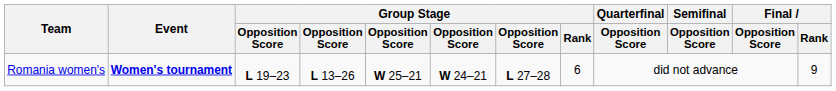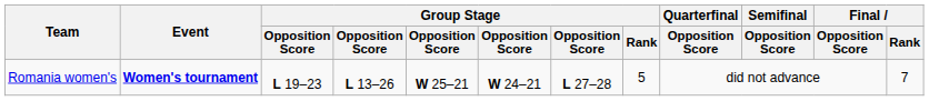 <table class="wikitable" style="font-size:90%">
 <tr>
 <th rowspan=2>Team</th>
 <th rowspan=2>Event</th>
 <th colspan=6>Group Stage</th>
 <th>Quarterfinal</th>
 <th>Semifinal</th>
 <th colspan=2>Final / </th>
 </tr>
 <tr style="font-size:95%">
 <th>Opposition<br>Score</th>
 <th>Opposition<br>Score</th>
 <th>Opposition<br>Score</th>
 <th>Opposition<br>Score</th>
 <th>Opposition<br>Score</th>
 <th>Rank</th>
 <th>Opposition<br>Score</th>
 <th>Opposition<br>Score</th>
 <th>Opposition<br>Score</th>
 <th>Rank</th>
 </tr>
 <tr align=center>
 <td align=left><a href='#'>Romania women's</a></td>
 <td align=left><strong><a href='#'>Women's tournament</a></strong></td>
 <td><br><strong>L</strong> 19–23</td>
 <td><br><strong>L</strong> 13–26</td>
 <td><br><strong>W</strong> 25–21</td>
 <td><br><strong>W</strong> 24–21</td>
 <td><br><strong>L</strong> 27–28</td>
-<td>6</td>
+<td>5</td>
 <td colspan=3>did not advance</td>
-<td>9</td>
+<td>7</td>
 </tr>
 </table>
